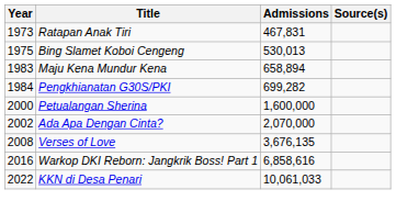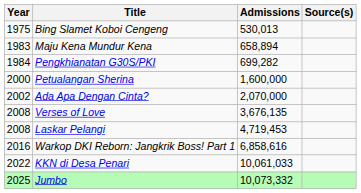 <table class="wikitable sortable col3right">
 <tr>
 <th>Year</th>
 <th>Title</th>
 <th>Admissions</th>
 <th>Source(s)</th>
-</tr>
-<tr>
-<td>1973</td>
-<td><em>Ratapan Anak Tiri</em></td>
-<td>467,831</td>
-<td></td>
 </tr>
 <tr>
 <td>1975</td>
 <td><em>Bing Slamet Koboi Cengeng</em></td>
 <td>530,013</td>
 <td></td>
 </tr>
 <tr>
 <td>1983</td>
 <td><em>Maju Kena Mundur Kena</em></td>
 <td>658,894</td>
 <td></td>
 </tr>
 <tr>
 <td>1984</td>
 <td><em><a href='#'>Pengkhianatan G30S/PKI</a></em></td>
 <td>699,282</td>
 <td></td>
 </tr>
 <tr>
 <td>2000</td>
 <td><em><a href='#'>Petualangan Sherina</a></em></td>
 <td>1,600,000</td>
 <td></td>
 </tr>
 <tr>
 <td>2002</td>
 <td><em><a href='#'>Ada Apa Dengan Cinta?</a></em></td>
 <td>2,070,000</td>
 <td></td>
 </tr>
 <tr>
 <td>2008</td>
 <td><em><a href='#'>Verses of Love</a></em></td>
 <td>3,676,135</td>
 <td></td>
 </tr>
 <tr>
+<td>2008</td>
+<td><em><a href='#'>Laskar Pelangi</a></em></td>
+<td>4,719,453</td>
+<td></td>
+</tr>
+<tr>
 <td>2016</td>
 <td><em>Warkop DKI Reborn: Jangkrik Boss! Part 1</em></td>
 <td>6,858,616</td>
 <td></td>
 </tr>
 <tr>
 <td>2022</td>
 <td><em><a href='#'>KKN di Desa Penari</a></em></td>
 <td>10,061,033</td>
 <td></td>
 </tr>
+<tr style="background-color:#b6fcb6;">
+<td>2025</td>
+<td><em><a href='#'>Jumbo</a></em></td>
+<td>10,073,332</td>
+<td></td>
+</tr>
 </table>
